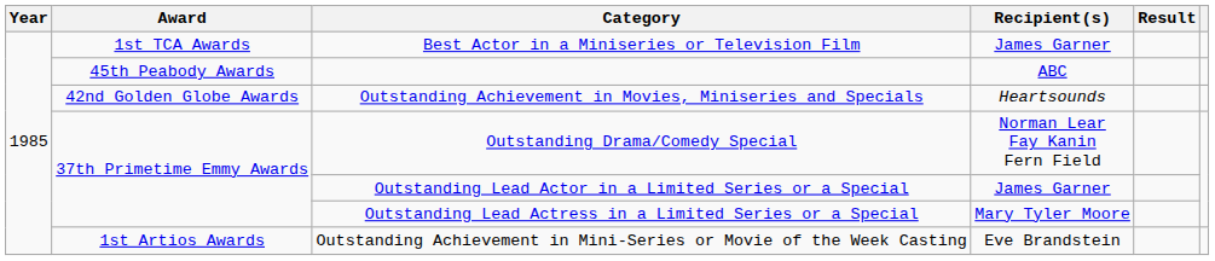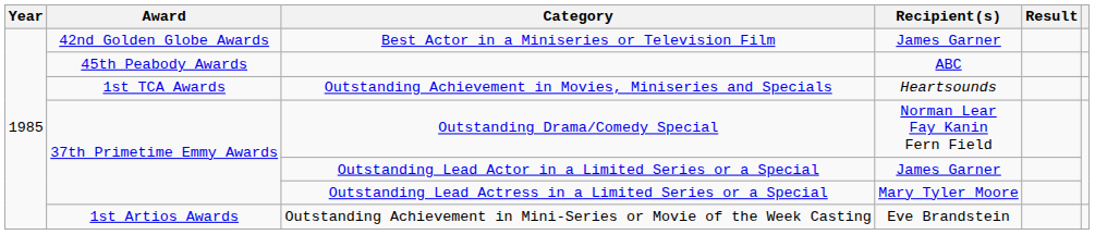 <table class="wikitable plainrowheaders" style="text-align:center;">
 <tr>
 <th>Year</th>
 <th>Award</th>
 <th>Category</th>
 <th>Recipient(s)</th>
 <th>Result</th>
 <th class="unsortable"></th>
 </tr>
 <tr>
 <td rowspan="7">1985</td>
-<td><a href='#'>1st TCA Awards</a></td>
+<td><a href='#'>42nd Golden Globe Awards</a></td>
 <td><a href='#'>Best Actor in a Miniseries or Television Film</a></td>
 <td><a href='#'>James Garner</a></td>
 <td></td>
 <td></td>
 </tr>
 <tr>
 <td><a href='#'>45th Peabody Awards</a></td>
 <td></td>
 <td><a href='#'>ABC</a></td>
 <td></td>
 <td></td>
 </tr>
 <tr>
-<td><a href='#'>42nd Golden Globe Awards</a></td>
+<td><a href='#'>1st TCA Awards</a></td>
 <td><a href='#'>Outstanding Achievement in Movies, Miniseries and Specials</a></td>
 <td><em>Heartsounds</em></td>
 <td></td>
 <td></td>
 </tr>
 <tr>
 <td rowspan="3"><a href='#'>37th Primetime Emmy Awards</a></td>
 <td><a href='#'>Outstanding Drama/Comedy Special</a></td>
 <td><a href='#'>Norman Lear</a> <br> <a href='#'>Fay Kanin</a> <br> Fern Field</td>
 <td></td>
 <td rowspan="3"></td>
 </tr>
 <tr>
 <td><a href='#'>Outstanding Lead Actor in a Limited Series or a Special</a></td>
 <td><a href='#'>James Garner</a></td>
 <td></td>
 </tr>
 <tr>
 <td><a href='#'>Outstanding Lead Actress in a Limited Series or a Special</a></td>
 <td><a href='#'>Mary Tyler Moore</a></td>
 <td></td>
 </tr>
 <tr>
 <td><a href='#'>1st Artios Awards</a></td>
 <td>Outstanding Achievement in Mini-Series or Movie of the Week Casting</td>
 <td>Eve Brandstein</td>
 <td></td>
 <td></td>
 </tr>
 <tr>
 </tr>
 </table>
